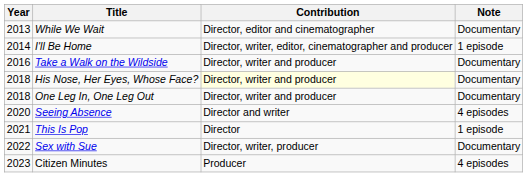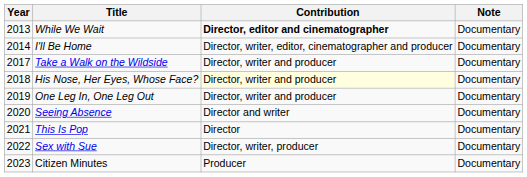 <table class="wikitable sortable">
 <tr>
 <th>Year</th>
 <th>Title</th>
 <th>Contribution</th>
 <th>Note</th>
 </tr>
 <tr>
 <td>2013</td>
 <td><em>While We Wait</em></td>
-<td>Director, editor and cinematographer</td>
+<td><strong>Director, editor and cinematographer</strong></td>
 <td>Documentary</td>
 </tr>
 <tr>
 <td>2014</td>
 <td><em>I'll Be Home</em></td>
 <td>Director, writer, editor, cinematographer and producer</td>
-<td>1 episode</td>
+<td>Documentary</td>
 </tr>
 <tr>
-<td>2016</td>
+<td>2017</td>
 <td><em><a href='#'>Take a Walk on the Wildside</a></em></td>
 <td>Director, writer and producer</td>
 <td>Documentary</td>
 </tr>
 <tr>
 <td>2018</td>
 <td><em>His Nose, Her Eyes, Whose Face?</em></td>
 <td style="background: lightyellow;">Director, writer and producer</td>
 <td>Documentary</td>
 </tr>
 <tr>
-<td>2018</td>
+<td>2019</td>
 <td><em>One Leg In, One Leg Out</em></td>
 <td>Director, writer and producer</td>
 <td>Documentary</td>
 </tr>
 <tr>
 <td>2020</td>
 <td><em><a href='#'>Seeing Absence</a></em></td>
 <td>Director and writer</td>
-<td>4 episodes</td>
+<td>Documentary</td>
 </tr>
 <tr>
 <td>2021</td>
 <td><em><a href='#'>This Is Pop</a></em></td>
 <td>Director</td>
-<td>1 episode</td>
+<td>Documentary</td>
 </tr>
 <tr>
 <td>2022</td>
 <td><em><a href='#'>Sex with Sue</a></em></td>
 <td>Director, writer, producer</td>
 <td>Documentary</td>
 </tr>
 <tr>
 <td>2023</td>
 <td>Citizen Minutes</td>
 <td>Producer</td>
-<td>4 episodes</td>
+<td>Documentary</td>
 </tr>
 </table>
